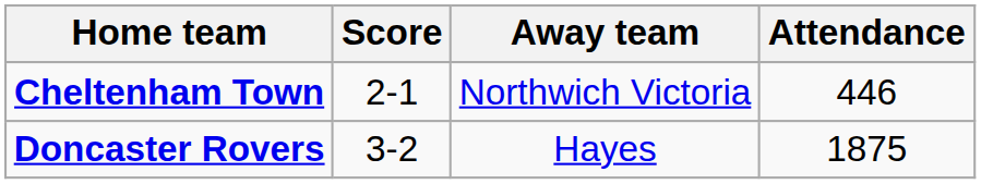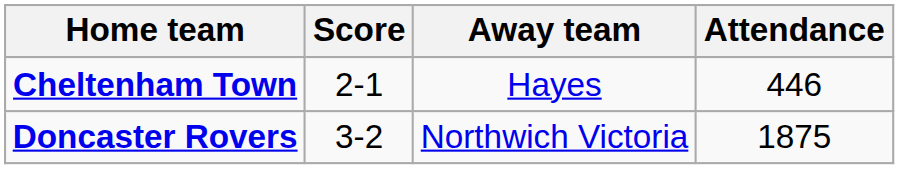 <table class="wikitable" style="text-align: center">
 <tr>
 <th>Home team</th>
 <th>Score</th>
 <th>Away team</th>
 <th>Attendance</th>
 </tr>
 <tr>
 <td><strong><a href='#'>Cheltenham Town</a></strong></td>
 <td>2-1</td>
-<td><a href='#'>Northwich Victoria</a></td>
+<td><a href='#'>Hayes</a></td>
 <td>446</td>
 </tr>
 <tr>
 <td><strong><a href='#'>Doncaster Rovers</a></strong></td>
 <td>3-2</td>
-<td><a href='#'>Hayes</a></td>
+<td><a href='#'>Northwich Victoria</a></td>
 <td>1875</td>
 </tr>
 </table>
